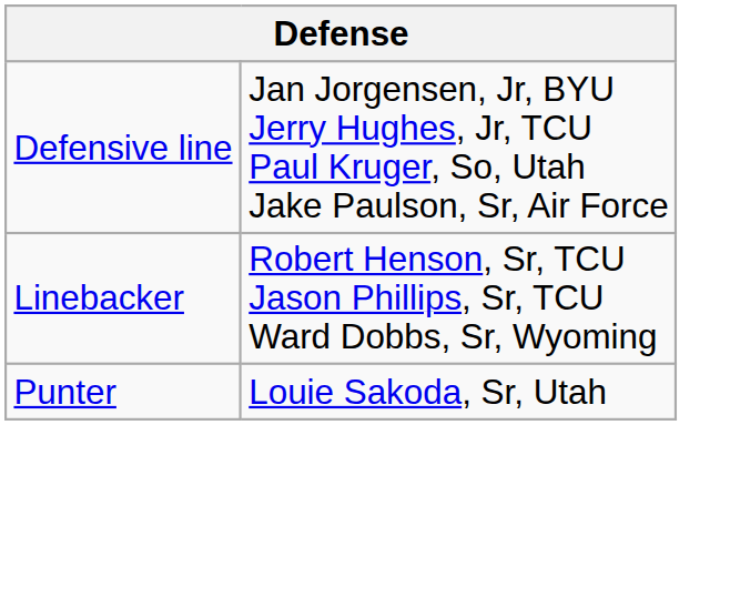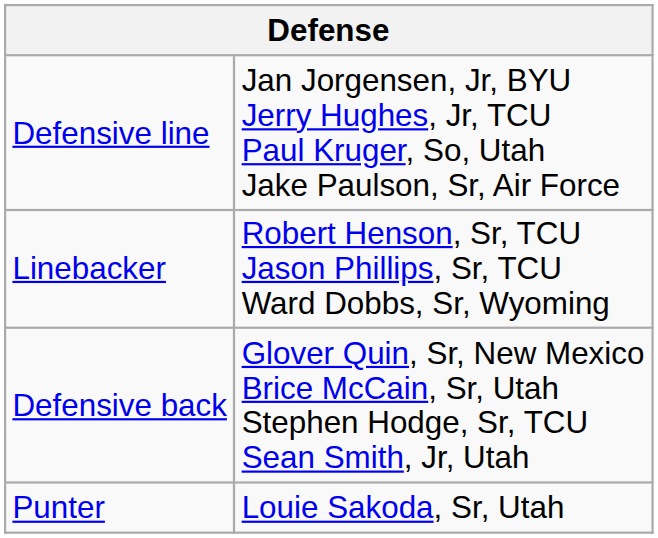 <table class="wikitable" style="font-size: 90%;">
 <tr>
 <th colspan="2">Defense</th>
 </tr>
 <tr>
 <td><a href='#'>Defensive line</a></td>
 <td>Jan Jorgensen, Jr, BYU<br><a href='#'>Jerry Hughes</a>, Jr, TCU<br><a href='#'>Paul Kruger</a>, So, Utah<br>Jake Paulson, Sr, Air Force</td>
 </tr>
 <tr>
 <td><a href='#'>Linebacker</a></td>
 <td><a href='#'>Robert Henson</a>, Sr, TCU<br><a href='#'>Jason Phillips</a>, Sr, TCU<br>Ward Dobbs, Sr, Wyoming</td>
 </tr>
 <tr>
+<td><a href='#'>Defensive back</a></td>
+<td><a href='#'>Glover Quin</a>, Sr, New Mexico<br><a href='#'>Brice McCain</a>, Sr, Utah<br>Stephen Hodge, Sr, TCU<br><a href='#'>Sean Smith</a>, Jr, Utah</td>
+</tr>
+<tr>
 <td><a href='#'>Punter</a></td>
 <td><a href='#'>Louie Sakoda</a>, Sr, Utah</td>
 </tr>
 </table>
